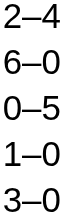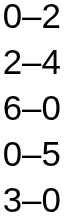 <table cellspacing=1 width=70%>
 <tr>
 <th width=25%></th>
 <th width=30%></th>
 <th width=15%></th>
 <th width=30%></th>
+</tr>
+<tr>
+<td></td>
+<td align=right></td>
+<td align=center>0–2</td>
+<td></td>
 </tr>
 <tr>
 <td></td>
 <td align=right></td>
 <td align=center>2–4</td>
 <td></td>
 </tr>
 <tr>
 <td></td>
 <td align=right></td>
 <td align=center>6–0</td>
 <td></td>
 </tr>
 <tr>
 <td></td>
 <td align=right></td>
 <td align=center>0–5</td>
 <td></td>
 </tr>
 <tr>
 <td></td>
 <td align=right></td>
-<td align=center>1–0</td>
-<td></td>
-</tr>
-<tr>
-<td></td>
-<td align=right></td>
 <td align=center>3–0</td>
 <td></td>
 </tr>
 </table>
